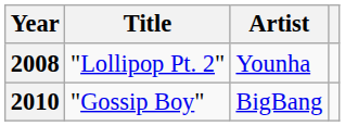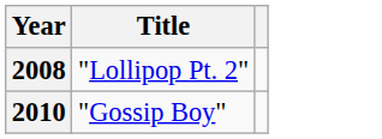 <table class="wikitable plainrowheaders sortable">
 <tr>
 <th scope="col">Year</th>
 <th scope="col">Title</th>
-<th scope="col">Artist</th>
 <th scope="col" class="unsortable"></th>
 </tr>
 <tr>
 <th scope="row">2008</th>
 <td>"<a href='#'>Lollipop Pt. 2</a>"</td>
-<td><a href='#'>Younha</a></td>
 <td style="text-align:center"></td>
 </tr>
 <tr>
 <th scope="row">2010</th>
 <td>"<a href='#'>Gossip Boy</a>"</td>
-<td><a href='#'>BigBang</a></td>
 <td style="text-align:center"></td>
 </tr>
 </table>
